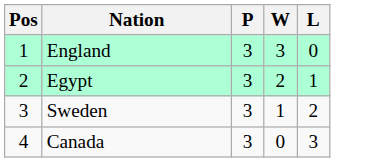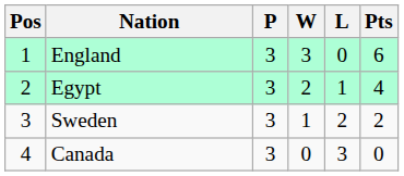 <table class="wikitable" style="font-size: 100%">
 <tr>
 <th width=20>Pos</th>
 <th width=150>Nation</th>
 <th width=20>P</th>
 <th width=20>W</th>
 <th width=20>L</th>
+<th width=20>Pts</th>
 </tr>
 <tr align=center style="background: #ADFFD6;">
 <td>1</td>
 <td align="left"> England</td>
 <td>3</td>
 <td>3</td>
 <td>0</td>
+<td>6</td>
 </tr>
 <tr align=center style="background: #ADFFD6;">
 <td>2</td>
 <td align="left"> Egypt</td>
 <td>3</td>
 <td>2</td>
 <td>1</td>
+<td>4</td>
 </tr>
 <tr align=center>
 <td>3</td>
 <td align="left"> Sweden</td>
 <td>3</td>
 <td>1</td>
+<td>2</td>
 <td>2</td>
 </tr>
 <tr align=center>
 <td>4</td>
 <td align="left"> Canada</td>
 <td>3</td>
 <td>0</td>
 <td>3</td>
+<td>0</td>
 </tr>
 </table>
